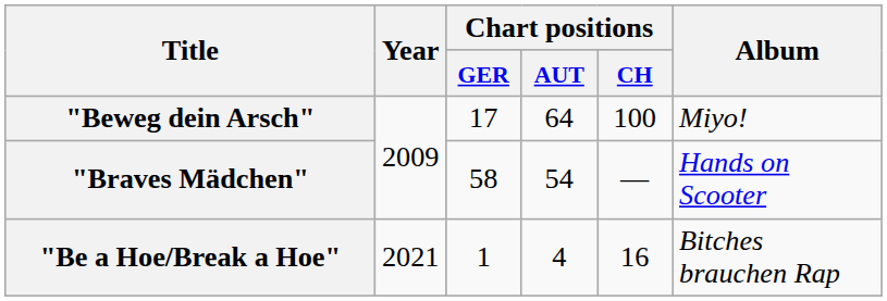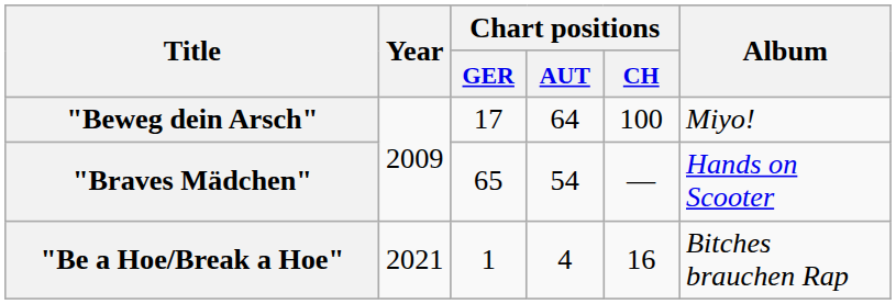 <table class="wikitable plainrowheaders" style="text-align:center">
 <tr>
 <th width="200" rowspan="2">Title</th>
 <th width="3" rowspan="2">Year</th>
 <th colspan="3">Chart positions</th>
 <th width="110" rowspan="2">Album</th>
 </tr>
 <tr>
 <th width="35"><small><a href='#'>GER</a></small><br></th>
 <th width="35"><small><a href='#'>AUT</a></small><br></th>
 <th width="35"><small><a href='#'>CH</a></small><br></th>
 </tr>
 <tr>
 <th scope="row">"Beweg dein Arsch"<br></th>
 <td rowspan="2">2009</td>
 <td>17</td>
 <td>64</td>
 <td>100</td>
 <td align="left"><em>Miyo!</em></td>
 </tr>
 <tr>
 <th scope="row">"Braves Mädchen"</th>
-<td>58</td>
+<td>65</td>
 <td>54</td>
 <td>—</td>
 <td align="left"><em><a href='#'>Hands on Scooter</a></em></td>
 </tr>
 <tr>
 <th scope="row">"Be a Hoe/Break a Hoe"<br></th>
 <td>2021</td>
 <td>1</td>
 <td>4</td>
 <td>16</td>
 <td rowspan="2" align="left"><em>Bitches brauchen Rap</em></td>
 </tr>
 </table>
